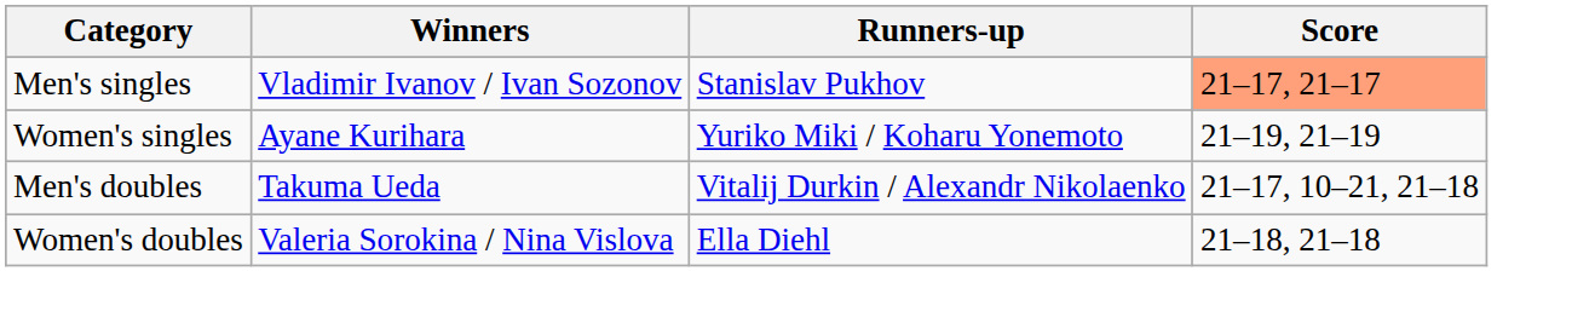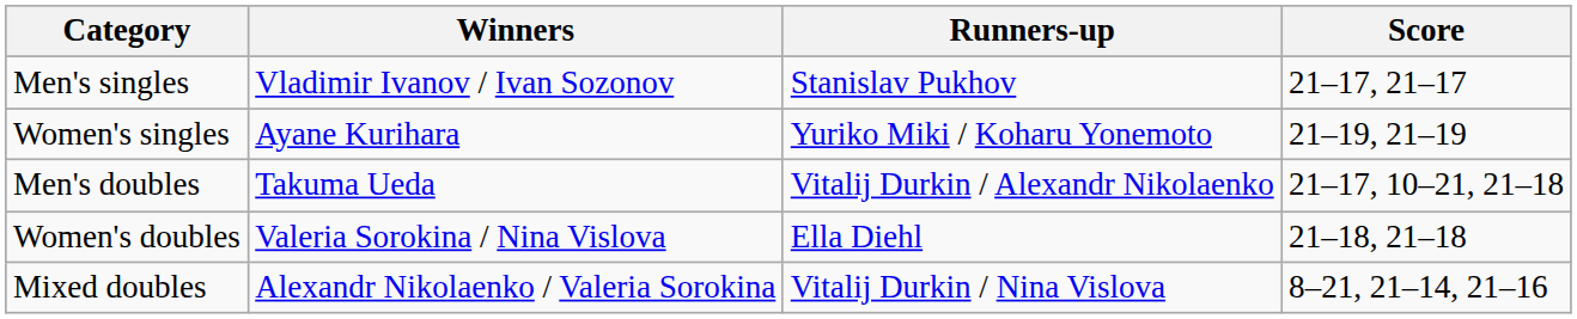 <table class=wikitable style="white-space:nowrap;">
 <tr>
 <th>Category</th>
 <th>Winners</th>
 <th>Runners-up</th>
 <th>Score</th>
 </tr>
 <tr>
 <td>Men's singles</td>
 <td> <a href='#'>Vladimir Ivanov</a> / <a href='#'>Ivan Sozonov</a></td>
 <td> <a href='#'>Stanislav Pukhov</a></td>
-<td style="background: lightsalmon;">21–17, 21–17</td>
+<td>21–17, 21–17</td>
 </tr>
 <tr>
 <td>Women's singles</td>
 <td> <a href='#'>Ayane Kurihara</a></td>
 <td> <a href='#'>Yuriko Miki</a> / <a href='#'>Koharu Yonemoto</a></td>
 <td>21–19, 21–19</td>
 </tr>
 <tr>
 <td>Men's doubles</td>
 <td> <a href='#'>Takuma Ueda</a></td>
 <td> <a href='#'>Vitalij Durkin</a> / <a href='#'>Alexandr Nikolaenko</a></td>
 <td>21–17, 10–21, 21–18</td>
 </tr>
 <tr>
 <td>Women's doubles</td>
 <td> <a href='#'>Valeria Sorokina</a> / <a href='#'>Nina Vislova</a></td>
 <td> <a href='#'>Ella Diehl</a></td>
 <td>21–18, 21–18</td>
 </tr>
+<tr>
+<td>Mixed doubles</td>
+<td> <a href='#'>Alexandr Nikolaenko</a> / <a href='#'>Valeria Sorokina</a></td>
+<td> <a href='#'>Vitalij Durkin</a> / <a href='#'>Nina Vislova</a></td>
+<td>8–21, 21–14, 21–16</td>
+</tr>
 </table>
